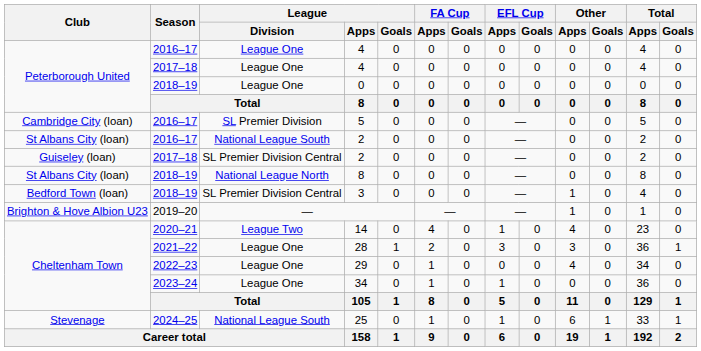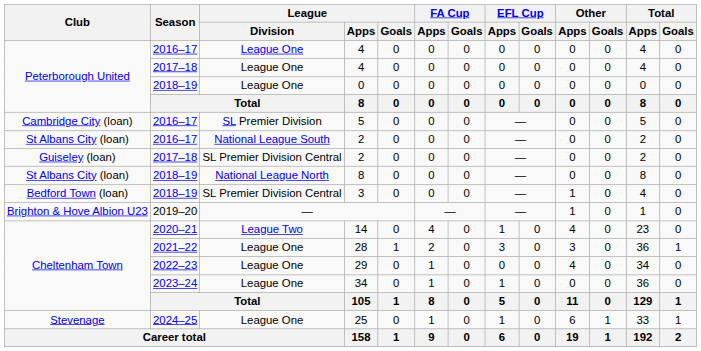 <table class=wikitable style="text-align: center">
 <tr>
 <th rowspan=2>Club</th>
 <th rowspan=2>Season</th>
 <th colspan=3>League</th>
 <th colspan=2><a href='#'>FA Cup</a></th>
 <th colspan=2><a href='#'>EFL Cup</a></th>
 <th colspan=2>Other</th>
 <th colspan=2>Total</th>
 </tr>
 <tr>
 <th>Division</th>
 <th>Apps</th>
 <th>Goals</th>
 <th>Apps</th>
 <th>Goals</th>
 <th>Apps</th>
 <th>Goals</th>
 <th>Apps</th>
 <th>Goals</th>
 <th>Apps</th>
 <th>Goals</th>
 </tr>
 <tr>
 <td rowspan=4><a href='#'>Peterborough United</a></td>
 <td><a href='#'>2016–17</a></td>
 <td><a href='#'>League One</a></td>
 <td>4</td>
 <td>0</td>
 <td>0</td>
 <td>0</td>
 <td>0</td>
 <td>0</td>
 <td>0</td>
 <td>0</td>
 <td>4</td>
 <td>0</td>
 </tr>
 <tr>
 <td><a href='#'>2017–18</a></td>
 <td>League One</td>
 <td>4</td>
 <td>0</td>
 <td>0</td>
 <td>0</td>
 <td>0</td>
 <td>0</td>
 <td>0</td>
 <td>0</td>
 <td>4</td>
 <td>0</td>
 </tr>
 <tr>
 <td><a href='#'>2018–19</a></td>
 <td>League One</td>
 <td>0</td>
 <td>0</td>
 <td>0</td>
 <td>0</td>
 <td>0</td>
 <td>0</td>
 <td>0</td>
 <td>0</td>
 <td>0</td>
 <td>0</td>
 </tr>
 <tr>
 <th colspan=2>Total</th>
 <th>8</th>
 <th>0</th>
 <th>0</th>
 <th>0</th>
 <th>0</th>
 <th>0</th>
 <th>0</th>
 <th>0</th>
 <th>8</th>
 <th>0</th>
 </tr>
 <tr>
 <td><a href='#'>Cambridge City</a> (loan)</td>
 <td><a href='#'>2016–17</a></td>
 <td><a href='#'>SL</a> Premier Division</td>
 <td>5</td>
 <td>0</td>
 <td>0</td>
 <td>0</td>
 <td colspan=2>—</td>
 <td>0</td>
 <td>0</td>
 <td>5</td>
 <td>0</td>
 </tr>
 <tr>
 <td><a href='#'>St Albans City</a> (loan)</td>
 <td><a href='#'>2016–17</a></td>
 <td><a href='#'>National League South</a></td>
 <td>2</td>
 <td>0</td>
 <td>0</td>
 <td>0</td>
 <td colspan=2>—</td>
 <td>0</td>
 <td>0</td>
 <td>2</td>
 <td>0</td>
 </tr>
 <tr>
 <td><a href='#'>Guiseley</a> (loan)</td>
 <td><a href='#'>2017–18</a></td>
 <td>SL Premier Division Central</td>
 <td>2</td>
 <td>0</td>
 <td>0</td>
 <td>0</td>
 <td colspan=2>—</td>
 <td>0</td>
 <td>0</td>
 <td>2</td>
 <td>0</td>
 </tr>
 <tr>
 <td><a href='#'>St Albans City</a> (loan)</td>
 <td><a href='#'>2018–19</a></td>
 <td><a href='#'>National League North</a></td>
 <td>8</td>
 <td>0</td>
 <td>0</td>
 <td>0</td>
 <td colspan=2>—</td>
 <td>0</td>
 <td>0</td>
 <td>8</td>
 <td>0</td>
 </tr>
 <tr>
 <td><a href='#'>Bedford Town</a> (loan)</td>
 <td><a href='#'>2018–19</a></td>
 <td>SL Premier Division Central</td>
 <td>3</td>
 <td>0</td>
 <td>0</td>
 <td>0</td>
 <td colspan=2>—</td>
 <td>1</td>
 <td>0</td>
 <td>4</td>
 <td>0</td>
 </tr>
 <tr>
 <td><a href='#'>Brighton & Hove Albion U23</a></td>
 <td>2019–20</td>
 <td colspan=3>—</td>
 <td colspan=2>—</td>
 <td colspan=2>—</td>
 <td>1</td>
 <td>0</td>
 <td>1</td>
 <td>0</td>
 </tr>
 <tr>
 <td rowspan=5><a href='#'>Cheltenham Town</a></td>
 <td><a href='#'>2020–21</a></td>
 <td><a href='#'>League Two</a></td>
 <td>14</td>
 <td>0</td>
 <td>4</td>
 <td>0</td>
 <td>1</td>
 <td>0</td>
 <td>4</td>
 <td>0</td>
 <td>23</td>
 <td>0</td>
 </tr>
 <tr>
 <td><a href='#'>2021–22</a></td>
 <td>League One</td>
 <td>28</td>
 <td>1</td>
 <td>2</td>
 <td>0</td>
 <td>3</td>
 <td>0</td>
 <td>3</td>
 <td>0</td>
 <td>36</td>
 <td>1</td>
 </tr>
 <tr>
 <td><a href='#'>2022–23</a></td>
 <td>League One</td>
 <td>29</td>
 <td>0</td>
 <td>1</td>
 <td>0</td>
 <td>0</td>
 <td>0</td>
 <td>4</td>
 <td>0</td>
 <td>34</td>
 <td>0</td>
 </tr>
 <tr>
 <td><a href='#'>2023–24</a></td>
 <td>League One</td>
 <td>34</td>
 <td>0</td>
 <td>1</td>
 <td>0</td>
 <td>1</td>
 <td>0</td>
 <td>0</td>
 <td>0</td>
 <td>36</td>
 <td>0</td>
 </tr>
 <tr>
 <th colspan=2>Total</th>
 <th>105</th>
 <th>1</th>
 <th>8</th>
 <th>0</th>
 <th>5</th>
 <th>0</th>
 <th>11</th>
 <th>0</th>
 <th>129</th>
 <th>1</th>
 </tr>
 <tr>
 <td><a href='#'>Stevenage</a></td>
 <td><a href='#'>2024–25</a></td>
-<td><a href='#'>National League South</a></td>
+<td>League One</td>
 <td>25</td>
 <td>0</td>
 <td>1</td>
 <td>0</td>
 <td>1</td>
 <td>0</td>
 <td>6</td>
 <td>1</td>
 <td>33</td>
 <td>1</td>
 </tr>
 <tr>
 <th colspan=3>Career total</th>
 <th>158</th>
 <th>1</th>
 <th>9</th>
 <th>0</th>
 <th>6</th>
 <th>0</th>
 <th>19</th>
 <th>1</th>
 <th>192</th>
 <th>2</th>
 </tr>
 </table>
